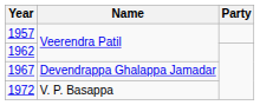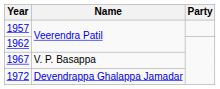 <table class="wikitable sortable">
 <tr>
 <th>Year</th>
 <th>Name</th>
 <th colspan=2>Party</th>
 </tr>
 <tr>
 <td><a href='#'>1957</a></td>
 <td rowspan=2><a href='#'>Veerendra Patil</a></td>
 <td></td>
 </tr>
 <tr>
 <td><a href='#'>1962</a></td>
 </tr>
 <tr>
 <td><a href='#'>1967</a></td>
-<td><a href='#'>Devendrappa Ghalappa Jamadar</a></td>
+<td>V. P. Basappa</td>
 </tr>
 <tr>
 <td><a href='#'>1972</a></td>
-<td>V. P. Basappa</td>
+<td><a href='#'>Devendrappa Ghalappa Jamadar</a></td>
 </tr>
 </table>
